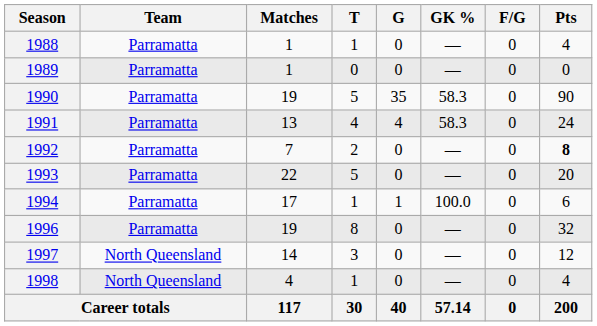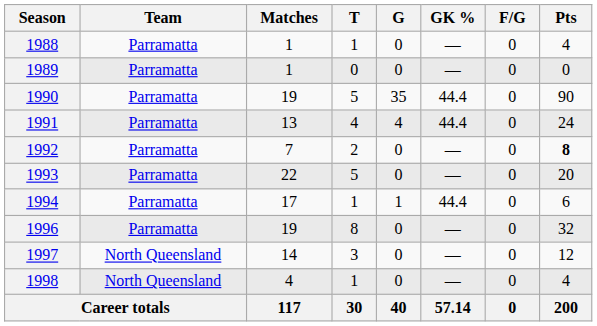 <table class="wikitable sortable"  style="font-size:90%; text-align:center; width:85%;">
 <tr>
 <th width=2%>Season</th>
 <th width=8%>Team</th>
 <th width=2%>Matches</th>
 <th width=2%>T</th>
 <th width=2%>G</th>
 <th width=2%>GK %</th>
 <th width=2%>F/G</th>
 <th width=2%>Pts</th>
 </tr>
 <tr>
 <th scope="row" style="text-align:center; font-weight:normal"><a href='#'>1988</a></th>
 <td style="text-align:center;"> <a href='#'>Parramatta</a></td>
 <td>1</td>
 <td>1</td>
 <td>0</td>
 <td>—</td>
 <td>0</td>
 <td>4</td>
 </tr>
 <tr style="background-color: #EAEAEA">
 <th scope="row" style="text-align:center; font-weight:normal"><a href='#'>1989</a></th>
 <td style="text-align:center;"> <a href='#'>Parramatta</a></td>
 <td>1</td>
 <td>0</td>
 <td>0</td>
 <td>—</td>
 <td>0</td>
 <td>0</td>
 </tr>
 <tr>
 <th scope="row" style="text-align:center; font-weight:normal"><a href='#'>1990</a></th>
 <td style="text-align:center;"> <a href='#'>Parramatta</a></td>
 <td>19</td>
 <td>5</td>
 <td>35</td>
-<td>58.3</td>
+<td>44.4</td>
 <td>0</td>
 <td>90</td>
 </tr>
 <tr style="background-color: #EAEAEA">
 <th scope="row" style="text-align:center; font-weight:normal"><a href='#'>1991</a></th>
 <td style="text-align:center;"> <a href='#'>Parramatta</a></td>
 <td>13</td>
 <td>4</td>
 <td>4</td>
-<td>58.3</td>
+<td>44.4</td>
 <td>0</td>
 <td>24</td>
 </tr>
 <tr>
 <th scope="row" style="text-align:center; font-weight:normal"><a href='#'>1992</a></th>
 <td style="text-align:center;"> <a href='#'>Parramatta</a></td>
 <td>7</td>
 <td>2</td>
 <td>0</td>
 <td>—</td>
 <td>0</td>
 <td><strong>8</strong></td>
 </tr>
 <tr style="background-color: #EAEAEA">
 <th scope="row" style="text-align:center; font-weight:normal"><a href='#'>1993</a></th>
 <td style="text-align:center;"> <a href='#'>Parramatta</a></td>
 <td>22</td>
 <td>5</td>
 <td>0</td>
 <td>—</td>
 <td>0</td>
 <td>20</td>
 </tr>
 <tr>
 <th scope="row" style="text-align:center; font-weight:normal"><a href='#'>1994</a></th>
 <td style="text-align:center;"> <a href='#'>Parramatta</a></td>
 <td>17</td>
 <td>1</td>
 <td>1</td>
-<td>100.0</td>
+<td>44.4</td>
 <td>0</td>
 <td>6</td>
 </tr>
 <tr style="background-color: #EAEAEA">
 <th scope="row" style="text-align:center; font-weight:normal"><a href='#'>1996</a></th>
 <td style="text-align:center;"> <a href='#'>Parramatta</a></td>
 <td>19</td>
 <td>8</td>
 <td>0</td>
 <td>—</td>
 <td>0</td>
 <td>32</td>
 </tr>
 <tr>
 <th scope="row" style="text-align:center; font-weight:normal"><a href='#'>1997</a></th>
 <td style="text-align:center;"> <a href='#'>North Queensland</a></td>
 <td>14</td>
 <td>3</td>
 <td>0</td>
 <td>—</td>
 <td>0</td>
 <td>12</td>
 </tr>
 <tr style="background-color: #EAEAEA">
 <th scope="row" style="text-align:center; font-weight:normal"><a href='#'>1998</a></th>
 <td style="text-align:center;"> <a href='#'>North Queensland</a></td>
 <td>4</td>
 <td>1</td>
 <td>0</td>
 <td>—</td>
 <td>0</td>
 <td>4</td>
 </tr>
 <tr class="sortbottom">
 <th colspan=2>Career totals</th>
 <th>117</th>
 <th>30</th>
 <th>40</th>
 <th>57.14</th>
 <th>0</th>
 <th>200</th>
 </tr>
 </table>
